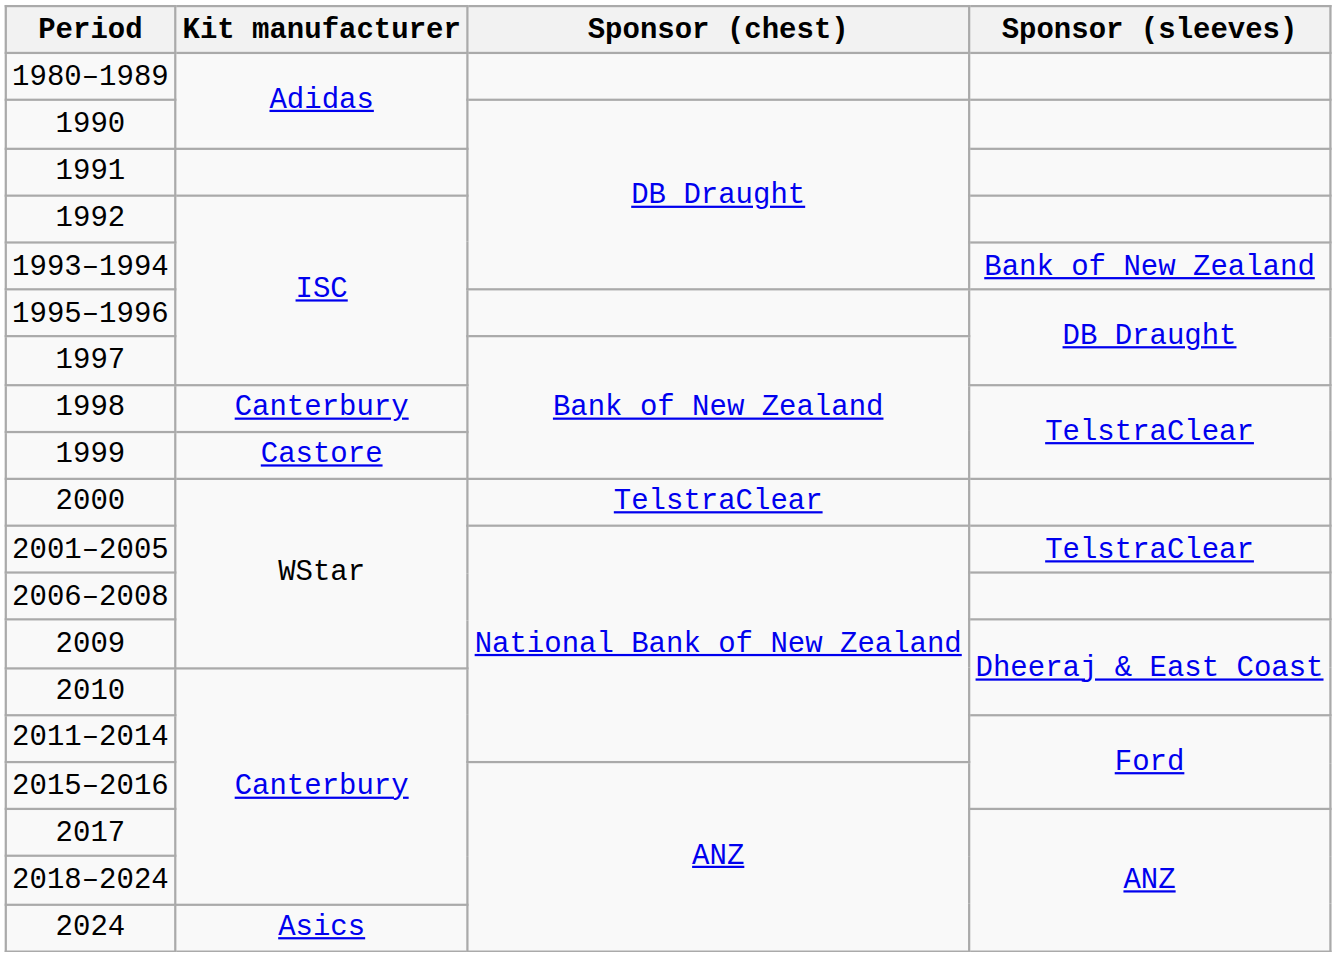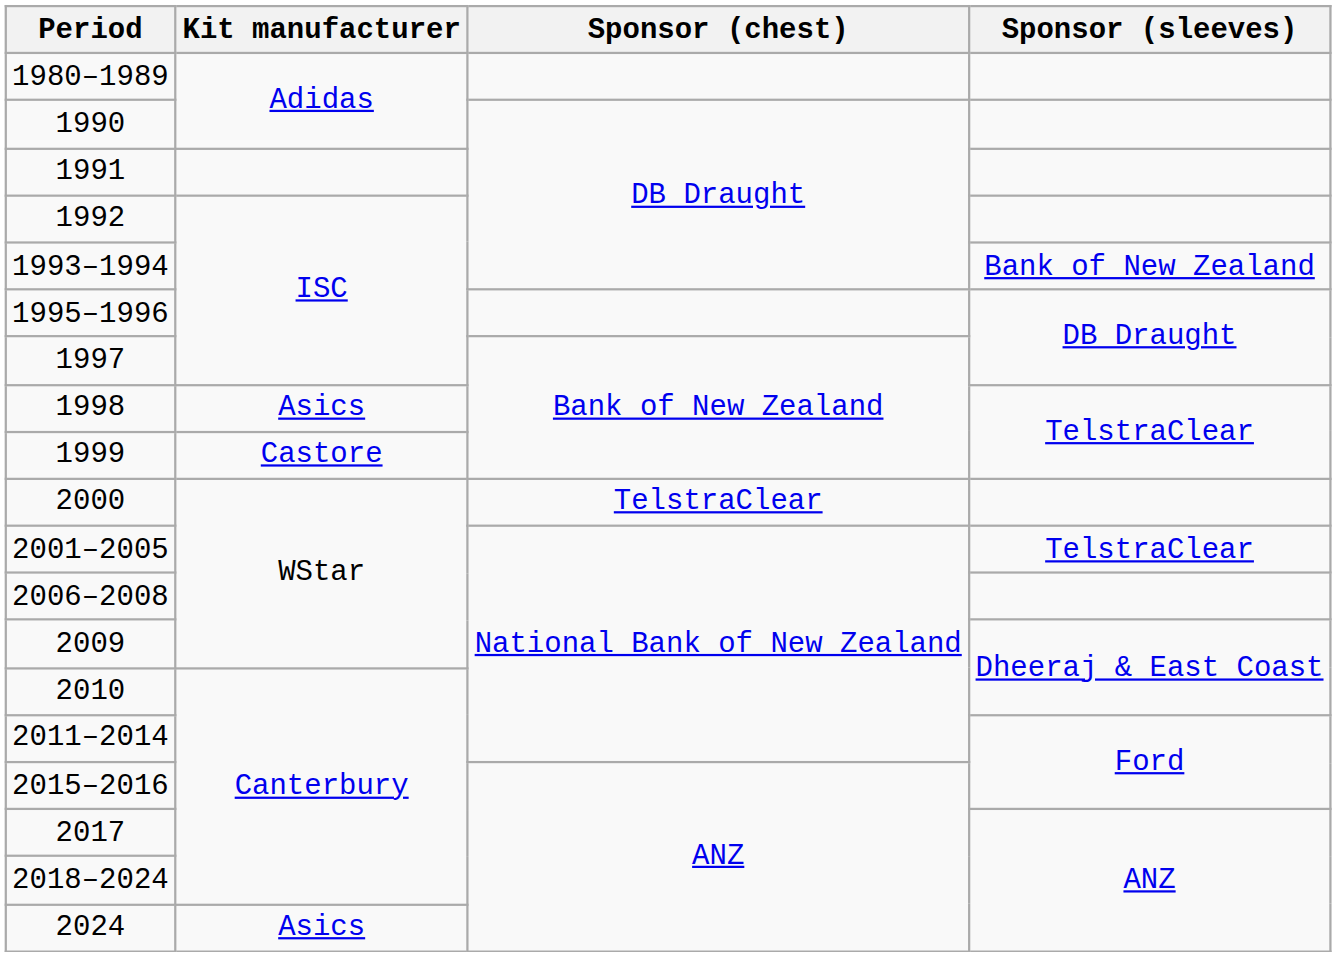 <table class="wikitable" style="text-align:center; margin-left:1em; float:right">
 <tr>
 <th>Period</th>
 <th>Kit manufacturer</th>
 <th>Sponsor (chest)</th>
 <th>Sponsor (sleeves)</th>
 </tr>
 <tr>
 <td>1980–1989</td>
 <td rowspan=2><a href='#'>Adidas</a></td>
 <td></td>
 <td></td>
 </tr>
 <tr>
 <td>1990</td>
 <td rowspan=4><a href='#'>DB Draught</a></td>
 <td></td>
 </tr>
 <tr>
 <td>1991</td>
 <td></td>
 <td></td>
 </tr>
 <tr>
 <td>1992</td>
 <td rowspan=4><a href='#'>ISC</a></td>
 <td></td>
 </tr>
 <tr>
 <td>1993–1994</td>
 <td><a href='#'>Bank of New Zealand</a></td>
 </tr>
 <tr>
 <td>1995–1996</td>
 <td></td>
 <td rowspan=2><a href='#'>DB Draught</a></td>
 </tr>
 <tr>
 <td>1997</td>
 <td rowspan=3><a href='#'>Bank of New Zealand</a></td>
 </tr>
 <tr>
 <td>1998</td>
-<td><a href='#'>Canterbury</a></td>
+<td><a href='#'>Asics</a></td>
 <td rowspan=2><a href='#'>TelstraClear</a></td>
 </tr>
 <tr>
 <td>1999</td>
 <td><a href='#'>Castore</a></td>
 </tr>
 <tr>
 <td>2000</td>
 <td rowspan=4>WStar</td>
 <td><a href='#'>TelstraClear</a></td>
 <td></td>
 </tr>
 <tr>
 <td>2001–2005</td>
 <td rowspan=5><a href='#'>National Bank of New Zealand</a></td>
 <td><a href='#'>TelstraClear</a></td>
 </tr>
 <tr>
 <td>2006–2008</td>
 <td></td>
 </tr>
 <tr>
 <td>2009</td>
 <td rowspan=2><a href='#'>Dheeraj & East Coast</a></td>
 </tr>
 <tr>
 <td>2010</td>
 <td rowspan=5><a href='#'>Canterbury</a></td>
 </tr>
 <tr>
 <td>2011–2014</td>
 <td rowspan=2><a href='#'>Ford</a></td>
 </tr>
 <tr>
 <td>2015–2016</td>
 <td rowspan="4"><a href='#'>ANZ</a></td>
 </tr>
 <tr>
 <td>2017</td>
 <td rowspan="3"><a href='#'>ANZ</a></td>
 </tr>
 <tr>
 <td>2018–2024</td>
 </tr>
 <tr>
 <td>2024</td>
 <td><a href='#'>Asics</a></td>
 </tr>
 </table>
